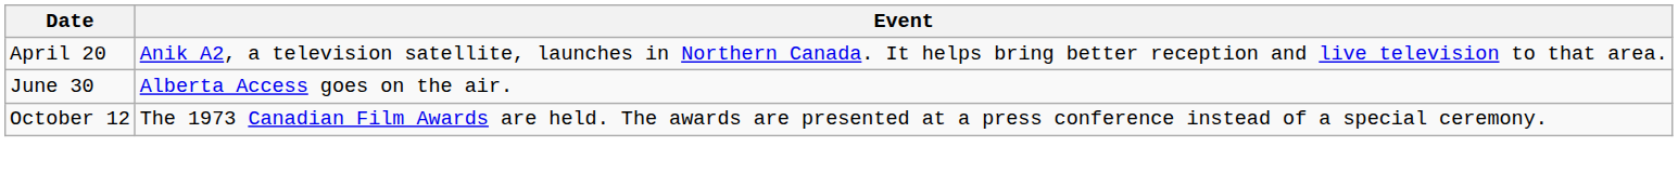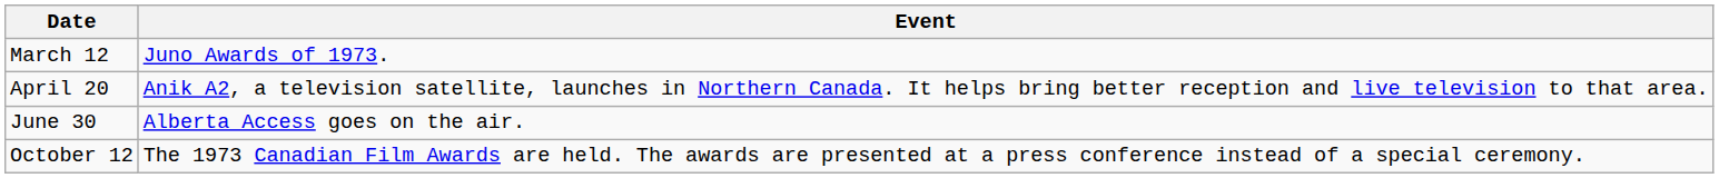 <table class="wikitable">
 <tr>
 <th>Date</th>
 <th>Event</th>
+</tr>
+<tr>
+<td>March 12</td>
+<td><a href='#'>Juno Awards of 1973</a>.</td>
 </tr>
 <tr>
 <td>April 20</td>
 <td><a href='#'>Anik A2</a>, a television satellite, launches in <a href='#'>Northern Canada</a>. It helps bring better reception and <a href='#'>live television</a> to that area.</td>
 </tr>
 <tr>
 <td>June 30</td>
 <td><a href='#'>Alberta Access</a> goes on the air.</td>
 </tr>
 <tr>
 <td>October 12</td>
 <td>The 1973 <a href='#'>Canadian Film Awards</a> are held. The awards are presented at a press conference instead of a special ceremony.</td>
 </tr>
 </table>
